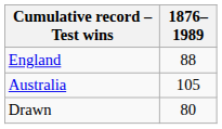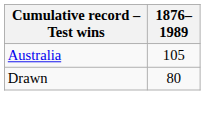 <table class="wikitable" style="text-align:center;">
 <tr>
 <th width="150">Cumulative record – Test wins</th>
 <th width="50">1876–1989</th>
-</tr>
-<tr>
-<td style="text-align:left;"><a href='#'>England</a></td>
-<td>88</td>
 </tr>
 <tr>
 <td style="text-align:left;"><a href='#'>Australia</a></td>
 <td>105</td>
 </tr>
 <tr>
 <td style="text-align:left;">Drawn</td>
 <td>80</td>
 </tr>
 </table>
